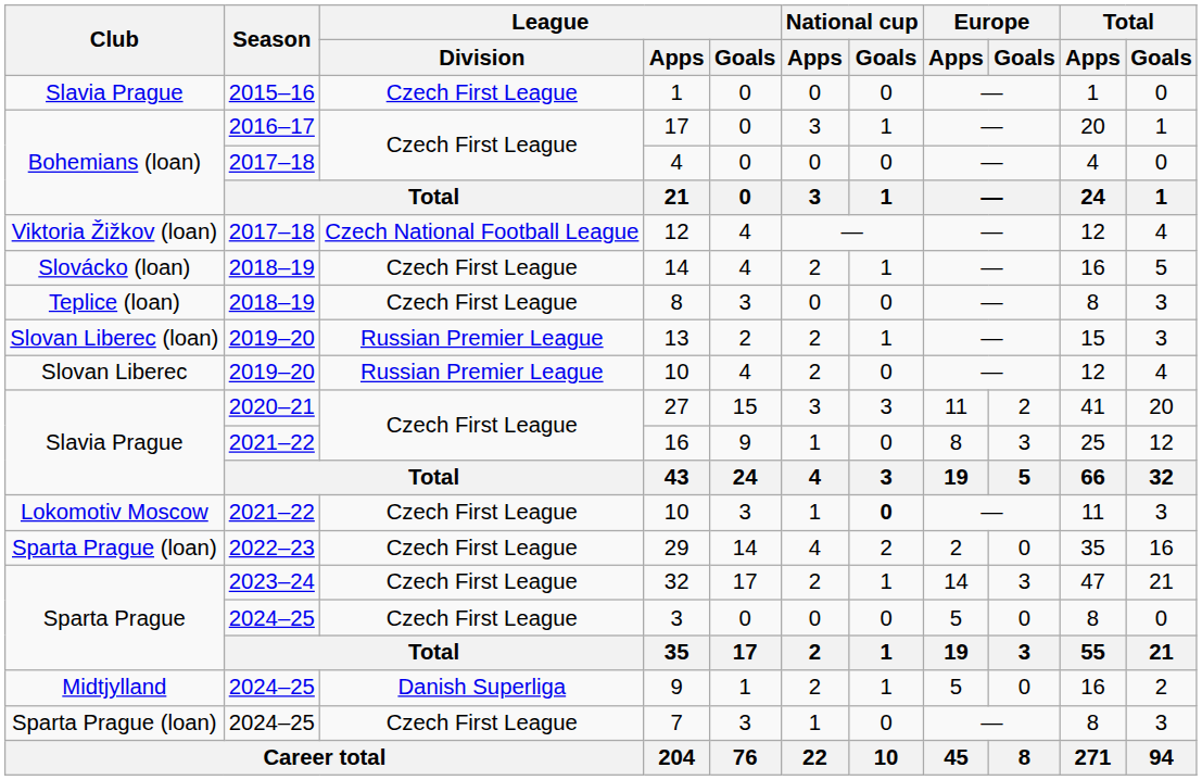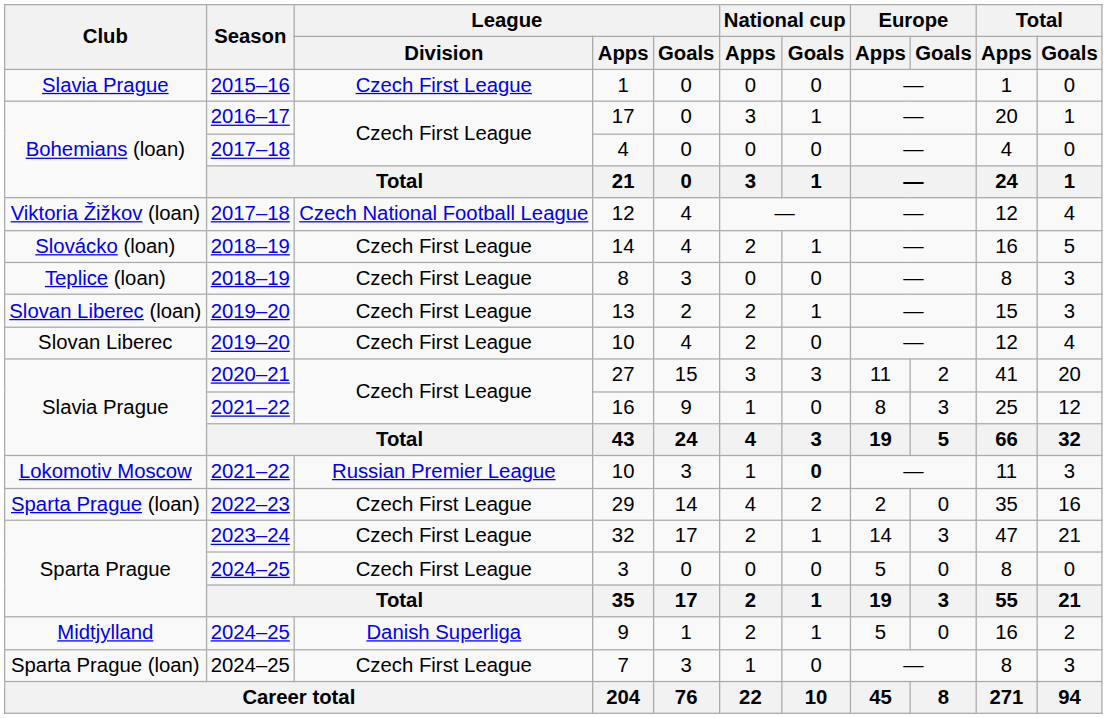 <table class="wikitable" style="text-align:center">
 <tr>
 <th rowspan="2">Club</th>
 <th rowspan="2">Season</th>
 <th colspan="3">League</th>
 <th colspan="2">National cup</th>
 <th colspan="2">Europe</th>
 <th colspan="2">Total</th>
 </tr>
 <tr>
 <th>Division</th>
 <th>Apps</th>
 <th>Goals</th>
 <th>Apps</th>
 <th>Goals</th>
 <th>Apps</th>
 <th>Goals</th>
 <th>Apps</th>
 <th>Goals</th>
 </tr>
 <tr>
 <td><a href='#'>Slavia Prague</a></td>
 <td><a href='#'>2015–16</a></td>
 <td><a href='#'>Czech First League</a></td>
 <td>1</td>
 <td>0</td>
 <td>0</td>
 <td>0</td>
 <td colspan="2">—</td>
 <td>1</td>
 <td>0</td>
 </tr>
 <tr>
 <td rowspan="3"><a href='#'>Bohemians</a> (loan)</td>
 <td><a href='#'>2016–17</a></td>
 <td rowspan="2">Czech First League</td>
 <td>17</td>
 <td>0</td>
 <td>3</td>
 <td>1</td>
 <td colspan="2">—</td>
 <td>20</td>
 <td>1</td>
 </tr>
 <tr>
 <td><a href='#'>2017–18</a></td>
 <td>4</td>
 <td>0</td>
 <td>0</td>
 <td>0</td>
 <td colspan="2">—</td>
 <td>4</td>
 <td>0</td>
 </tr>
 <tr>
 <th colspan="2">Total</th>
 <th>21</th>
 <th>0</th>
 <th>3</th>
 <th>1</th>
 <th colspan="2">—</th>
 <th>24</th>
 <th>1</th>
 </tr>
 <tr>
 <td><a href='#'>Viktoria Žižkov</a> (loan)</td>
 <td><a href='#'>2017–18</a></td>
 <td><a href='#'>Czech National Football League</a></td>
 <td>12</td>
 <td>4</td>
 <td colspan="2">—</td>
 <td colspan="2">—</td>
 <td>12</td>
 <td>4</td>
 </tr>
 <tr>
 <td><a href='#'>Slovácko</a> (loan)</td>
 <td><a href='#'>2018–19</a></td>
 <td>Czech First League</td>
 <td>14</td>
 <td>4</td>
 <td>2</td>
 <td>1</td>
 <td colspan="2">—</td>
 <td>16</td>
 <td>5</td>
 </tr>
 <tr>
 <td><a href='#'>Teplice</a> (loan)</td>
 <td><a href='#'>2018–19</a></td>
 <td>Czech First League</td>
 <td>8</td>
 <td>3</td>
 <td>0</td>
 <td>0</td>
 <td colspan="2">—</td>
 <td>8</td>
 <td>3</td>
 </tr>
 <tr>
 <td><a href='#'>Slovan Liberec</a> (loan)</td>
 <td><a href='#'>2019–20</a></td>
-<td><a href='#'>Russian Premier League</a></td>
+<td>Czech First League</td>
 <td>13</td>
 <td>2</td>
 <td>2</td>
 <td>1</td>
 <td colspan="2">—</td>
 <td>15</td>
 <td>3</td>
 </tr>
 <tr>
 <td>Slovan Liberec</td>
 <td><a href='#'>2019–20</a></td>
-<td><a href='#'>Russian Premier League</a></td>
+<td>Czech First League</td>
 <td>10</td>
 <td>4</td>
 <td>2</td>
 <td>0</td>
 <td colspan="2">—</td>
 <td>12</td>
 <td>4</td>
 </tr>
 <tr>
 <td rowspan="3">Slavia Prague</td>
 <td><a href='#'>2020–21</a></td>
 <td rowspan="2">Czech First League</td>
 <td>27</td>
 <td>15</td>
 <td>3</td>
 <td>3</td>
 <td>11</td>
 <td>2</td>
 <td>41</td>
 <td>20</td>
 </tr>
 <tr>
 <td><a href='#'>2021–22</a></td>
 <td>16</td>
 <td>9</td>
 <td>1</td>
 <td>0</td>
 <td>8</td>
 <td>3</td>
 <td>25</td>
 <td>12</td>
 </tr>
 <tr>
 <th colspan="2">Total</th>
 <th>43</th>
 <th>24</th>
 <th>4</th>
 <th>3</th>
 <th>19</th>
 <th>5</th>
 <th>66</th>
 <th>32</th>
 </tr>
 <tr>
 <td><a href='#'>Lokomotiv Moscow</a></td>
 <td><a href='#'>2021–22</a></td>
-<td>Czech First League</td>
+<td><a href='#'>Russian Premier League</a></td>
 <td>10</td>
 <td>3</td>
 <td>1</td>
 <td><strong>0</strong></td>
 <td colspan="2">—</td>
 <td>11</td>
 <td>3</td>
 </tr>
 <tr>
 <td><a href='#'>Sparta Prague</a> (loan)</td>
 <td><a href='#'>2022–23</a></td>
 <td>Czech First League</td>
 <td>29</td>
 <td>14</td>
 <td>4</td>
 <td>2</td>
 <td>2</td>
 <td>0</td>
 <td>35</td>
 <td>16</td>
 </tr>
 <tr>
 <td rowspan="3">Sparta Prague</td>
 <td><a href='#'>2023–24</a></td>
 <td>Czech First League</td>
 <td>32</td>
 <td>17</td>
 <td>2</td>
 <td>1</td>
 <td>14</td>
 <td>3</td>
 <td>47</td>
 <td>21</td>
 </tr>
 <tr>
 <td><a href='#'>2024–25</a></td>
 <td>Czech First League</td>
 <td>3</td>
 <td>0</td>
 <td>0</td>
 <td>0</td>
 <td>5</td>
 <td>0</td>
 <td>8</td>
 <td>0</td>
 </tr>
 <tr>
 <th colspan="2">Total</th>
 <th>35</th>
 <th>17</th>
 <th>2</th>
 <th>1</th>
 <th>19</th>
 <th>3</th>
 <th>55</th>
 <th>21</th>
 </tr>
 <tr>
 <td><a href='#'>Midtjylland</a></td>
 <td><a href='#'>2024–25</a></td>
 <td><a href='#'>Danish Superliga</a></td>
 <td>9</td>
 <td>1</td>
 <td>2</td>
 <td>1</td>
 <td>5</td>
 <td>0</td>
 <td>16</td>
 <td>2</td>
 </tr>
 <tr>
 <td>Sparta Prague (loan)</td>
 <td>2024–25</td>
 <td>Czech First League</td>
 <td>7</td>
 <td>3</td>
 <td>1</td>
 <td>0</td>
 <td colspan="2">—</td>
 <td>8</td>
 <td>3</td>
 </tr>
 <tr>
 <th colspan="3">Career total</th>
 <th>204</th>
 <th>76</th>
 <th>22</th>
 <th>10</th>
 <th>45</th>
 <th>8</th>
 <th>271</th>
 <th>94</th>
 </tr>
 </table>
